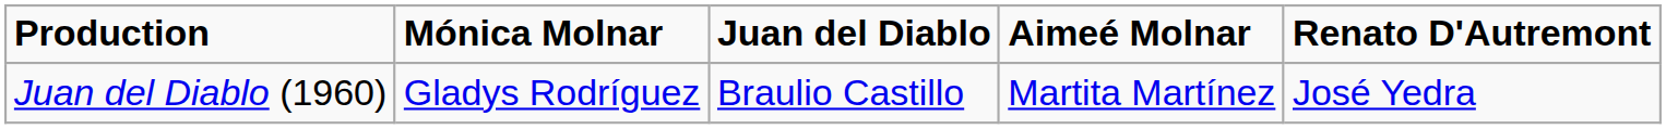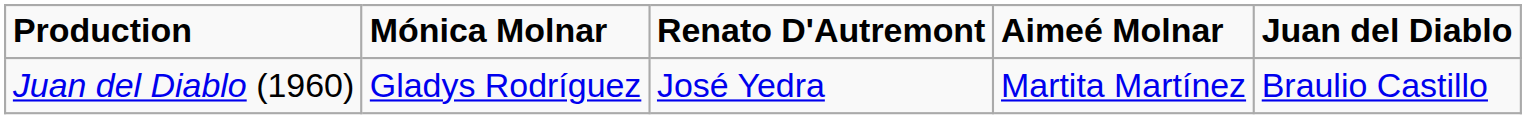 <table class="wikitable">
 <tr>
 <td><strong>Production</strong></td>
 <td><strong>Mónica Molnar</strong></td>
+<td><strong>Renato D'Autremont</strong></td>
+<td><strong>Aimeé Molnar</strong></td>
 <td><strong>Juan del Diablo</strong></td>
-<td><strong>Aimeé Molnar</strong></td>
-<td><strong>Renato D'Autremont</strong></td>
 </tr>
 <tr>
 <td><em><a href='#'>Juan del Diablo</a></em> (1960)</td>
 <td><a href='#'>Gladys Rodríguez</a></td>
+<td><a href='#'>José Yedra</a></td>
+<td><a href='#'>Martita Martínez</a></td>
 <td><a href='#'>Braulio Castillo</a></td>
-<td><a href='#'>Martita Martínez</a></td>
-<td><a href='#'>José Yedra</a></td>
 </tr>
 </table>
